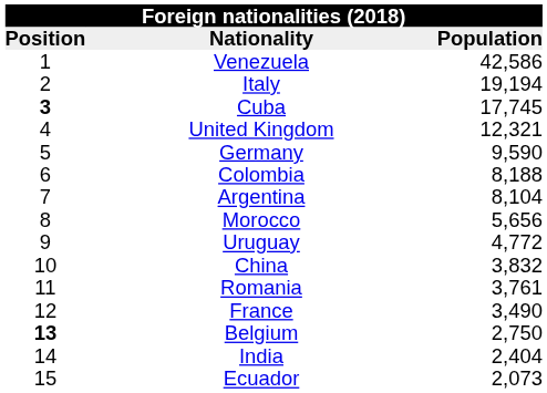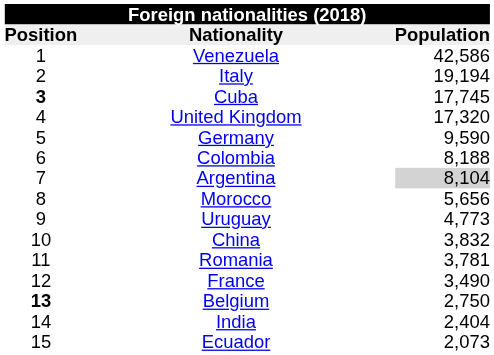 <table class="toc" cellpadding="0" cellspacing="0" width="30%" style="float: right; text-align: center; clear: all; margin-left: 20px; font-size: 90%;">
 <tr>
 <th bgcolor="#000000" colspan="8" style="color: white;">Foreign nationalities (2018)</th>
 </tr>
 <tr bgcolor="#efefef">
 <th width="3%">Position</th>
 <th width="89%">Nationality</th>
 <th width="8%">Population</th>
 </tr>
 <tr>
 <td>1</td>
 <td align="center"><a href='#'>Venezuela</a></td>
 <td align="right">42,586</td>
 </tr>
 <tr>
 <td>2</td>
 <td align="center"><a href='#'>Italy</a></td>
 <td align="right">19,194</td>
 </tr>
 <tr>
 <td><strong>3</strong></td>
 <td align="center"><a href='#'>Cuba</a></td>
 <td align="right">17,745</td>
 </tr>
 <tr>
 <td>4</td>
 <td align="center"><a href='#'>United Kingdom</a></td>
-<td align="right">12,321</td>
+<td align="right">17,320</td>
 </tr>
 <tr>
 <td>5</td>
 <td align="center"><a href='#'>Germany</a></td>
 <td align="right">9,590</td>
 </tr>
 <tr>
 <td>6</td>
 <td align="center"><a href='#'>Colombia</a></td>
 <td align="right">8,188</td>
 </tr>
 <tr>
 <td>7</td>
 <td align="center"><a href='#'>Argentina</a></td>
-<td align="right">8,104</td>
+<td align="right" style="background: lightgrey;">8,104</td>
 </tr>
 <tr>
 <td>8</td>
 <td align="center"><a href='#'>Morocco</a></td>
 <td align="right">5,656</td>
 </tr>
 <tr>
 <td>9</td>
 <td align="center"><a href='#'>Uruguay</a></td>
-<td align="right">4,772</td>
+<td align="right">4,773</td>
 </tr>
 <tr>
 <td>10</td>
 <td align="center"><a href='#'>China</a></td>
 <td align="right">3,832</td>
 </tr>
 <tr>
 <td>11</td>
 <td align="center"><a href='#'>Romania</a></td>
-<td align="right">3,761</td>
+<td align="right">3,781</td>
 </tr>
 <tr>
 <td>12</td>
 <td align="center"><a href='#'>France</a></td>
 <td align="right">3,490</td>
 </tr>
 <tr>
 <td><strong>13</strong></td>
 <td align="center"><a href='#'>Belgium</a></td>
 <td align="right">2,750</td>
 </tr>
 <tr>
 <td>14</td>
 <td align="center"><a href='#'>India</a></td>
 <td align="right">2,404</td>
 </tr>
 <tr>
 <td>15</td>
 <td align="center"><a href='#'>Ecuador</a></td>
 <td align="right">2,073</td>
 </tr>
 <tr>
 </tr>
 </table>
